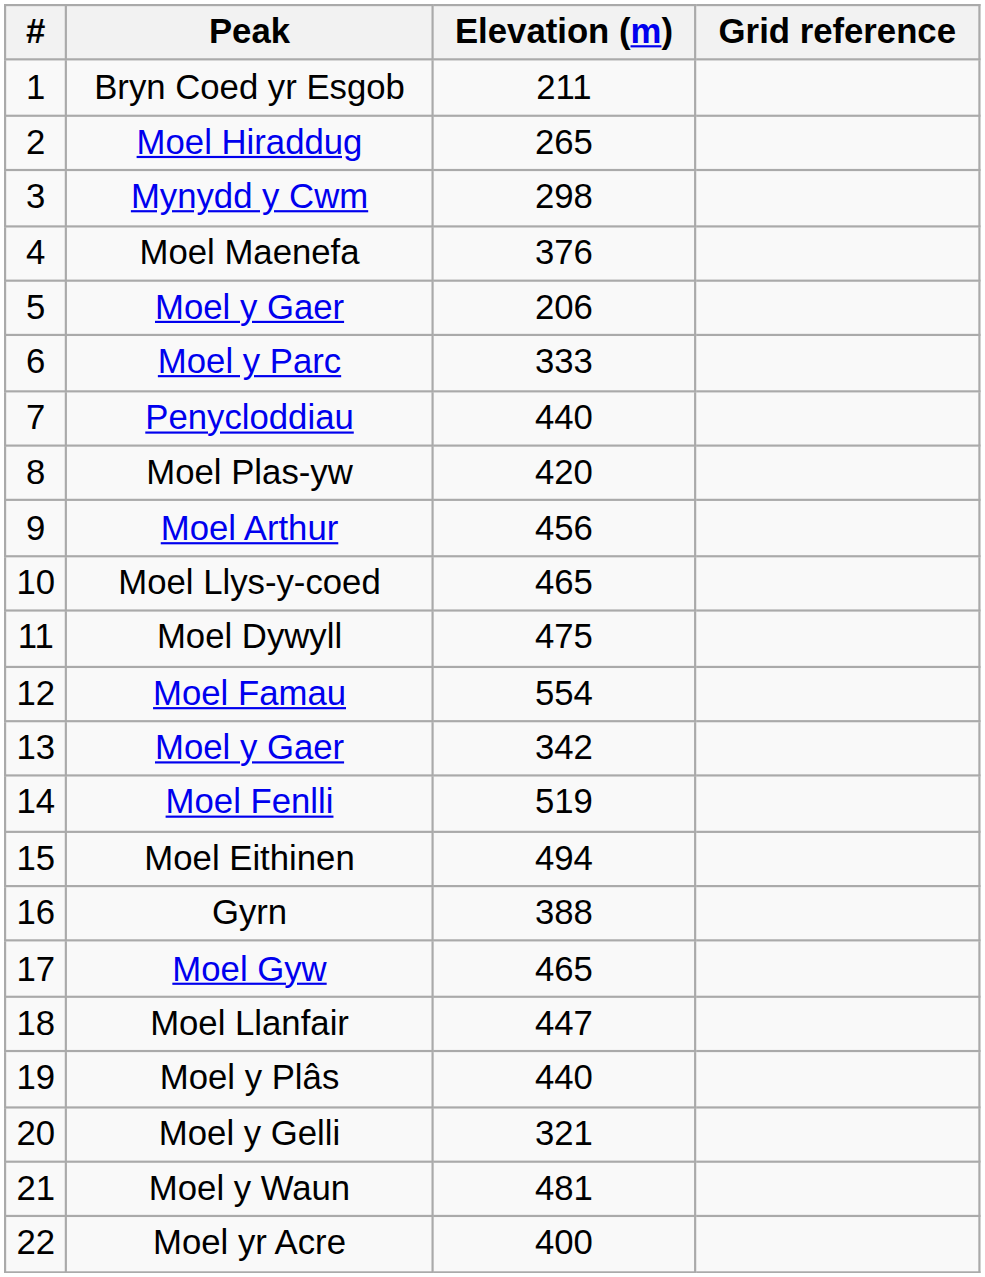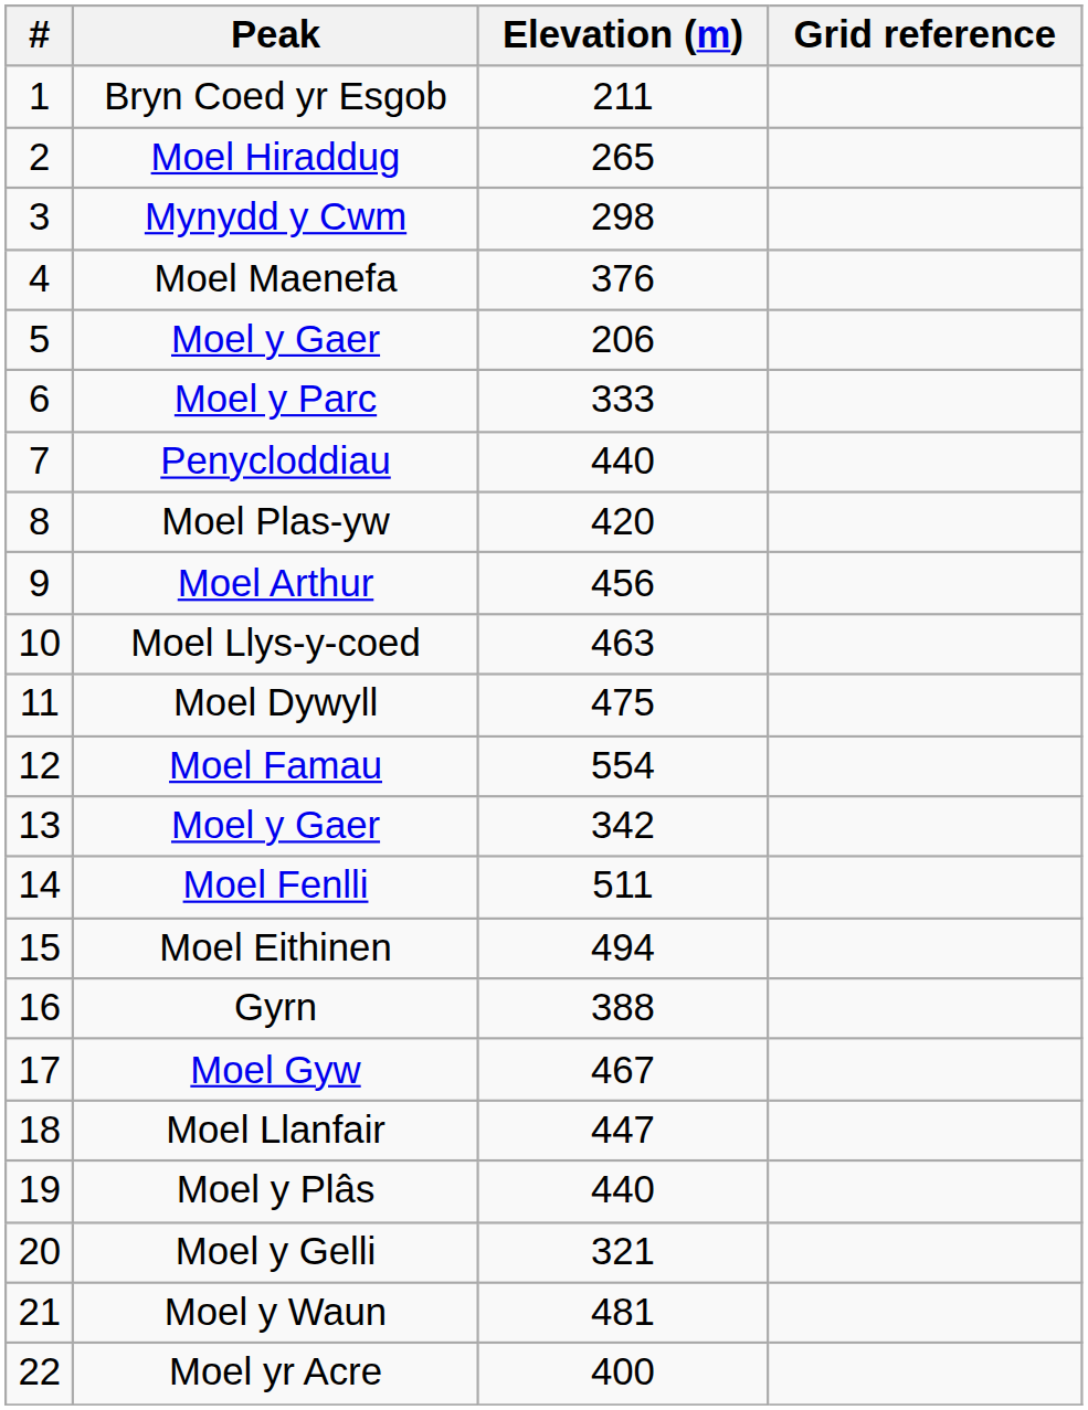 <table class="wikitable sortable" style="text-align: center; width: 450px;">
 <tr>
 <th>#</th>
 <th>Peak</th>
 <th>Elevation (<a href='#'>m</a>)</th>
 <th>Grid reference</th>
 </tr>
 <tr>
 <td>1</td>
 <td>Bryn Coed yr Esgob</td>
 <td>211</td>
 <td></td>
 </tr>
 <tr>
 <td>2</td>
 <td><a href='#'>Moel Hiraddug</a></td>
 <td>265</td>
 <td></td>
 </tr>
 <tr>
 <td>3</td>
 <td><a href='#'>Mynydd y Cwm</a></td>
 <td>298</td>
 <td></td>
 </tr>
 <tr>
 <td>4</td>
 <td>Moel Maenefa</td>
 <td>376</td>
 <td></td>
 </tr>
 <tr>
 <td>5</td>
 <td><a href='#'>Moel y Gaer</a></td>
 <td>206</td>
 <td></td>
 </tr>
 <tr>
 <td>6</td>
 <td><a href='#'>Moel y Parc</a></td>
 <td>333</td>
 <td></td>
 </tr>
 <tr>
 <td>7</td>
 <td><a href='#'>Penycloddiau</a></td>
 <td>440</td>
 <td></td>
 </tr>
 <tr>
 <td>8</td>
 <td>Moel Plas-yw</td>
 <td>420</td>
 <td></td>
 </tr>
 <tr>
 <td>9</td>
 <td><a href='#'>Moel Arthur</a></td>
 <td>456</td>
 <td></td>
 </tr>
 <tr>
 <td>10</td>
 <td>Moel Llys-y-coed</td>
-<td>465</td>
+<td>463</td>
 <td></td>
 </tr>
 <tr>
 <td>11</td>
 <td>Moel Dywyll</td>
 <td>475</td>
 <td></td>
 </tr>
 <tr>
 <td>12</td>
 <td><a href='#'>Moel Famau</a></td>
 <td>554</td>
 <td></td>
 </tr>
 <tr>
 <td>13</td>
 <td><a href='#'>Moel y Gaer</a></td>
 <td>342</td>
 <td></td>
 </tr>
 <tr>
 <td>14</td>
 <td><a href='#'>Moel Fenlli</a></td>
-<td>519</td>
+<td>511</td>
 <td></td>
 </tr>
 <tr>
 <td>15</td>
 <td>Moel Eithinen</td>
 <td>494</td>
 <td></td>
 </tr>
 <tr>
 <td>16</td>
 <td>Gyrn</td>
 <td>388</td>
 <td></td>
 </tr>
 <tr>
 <td>17</td>
 <td><a href='#'>Moel Gyw</a></td>
-<td>465</td>
+<td>467</td>
 <td></td>
 </tr>
 <tr>
 <td>18</td>
 <td>Moel Llanfair</td>
 <td>447</td>
 <td></td>
 </tr>
 <tr>
 <td>19</td>
 <td>Moel y Plâs</td>
 <td>440</td>
 <td></td>
 </tr>
 <tr>
 <td>20</td>
 <td>Moel y Gelli</td>
 <td>321</td>
 <td></td>
 </tr>
 <tr>
 <td>21</td>
 <td>Moel y Waun</td>
 <td>481</td>
 <td></td>
 </tr>
 <tr>
 <td>22</td>
 <td>Moel yr Acre</td>
 <td>400</td>
 <td></td>
 </tr>
 </table>
